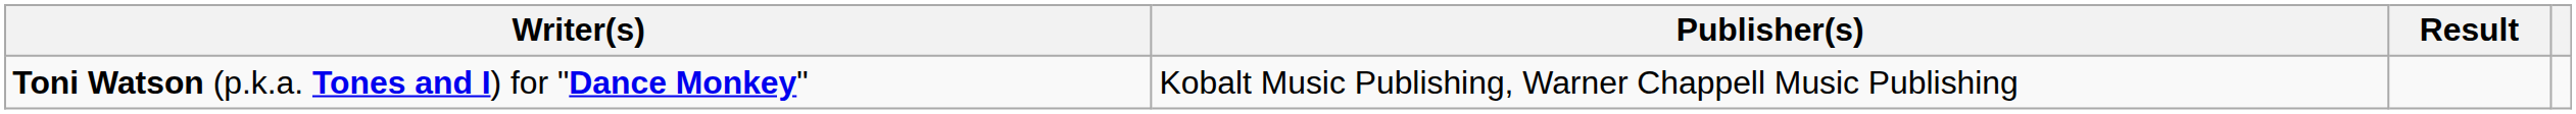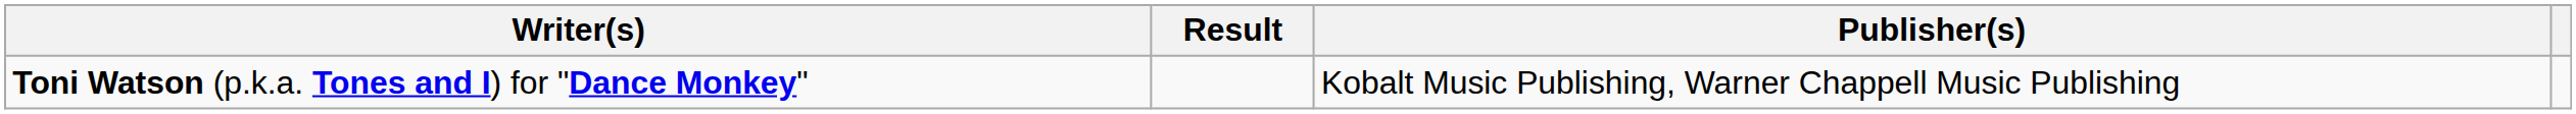 <table class="wikitable" width=100%>
 <tr>
 <th scope="col">Writer(s)</th>
+<th scope="col">Result</th>
 <th scope="col">Publisher(s)</th>
-<th scope="col">Result</th>
 <th scope="col"></th>
 </tr>
 <tr>
 <td><strong>Toni Watson</strong> (p.k.a. <strong><a href='#'>Tones and I</a></strong>) for "<strong><a href='#'>Dance Monkey</a></strong>"</td>
+<td></td>
 <td>Kobalt Music Publishing, Warner Chappell Music Publishing</td>
-<td></td>
 <td></td>
 </tr>
 </table>
